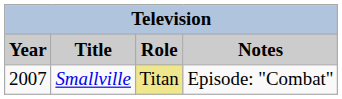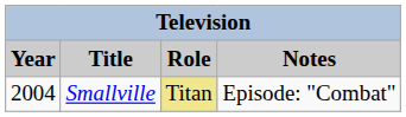 <table class="wikitable">
 <tr style="text-align:center;">
 <th colspan=4 style="background:#B0C4DE;">Television</th>
 </tr>
 <tr style="text-align:center;">
 <th style="background:#ccc;">Year</th>
 <th style="background:#ccc;">Title</th>
 <th style="background:#ccc;">Role</th>
 <th style="background:#ccc;">Notes</th>
 </tr>
 <tr>
-<td>2007</td>
+<td>2004</td>
 <td><em><a href='#'>Smallville</a></em></td>
 <td style="background: khaki;">Titan</td>
 <td>Episode: "Combat"</td>
 </tr>
 </table>
